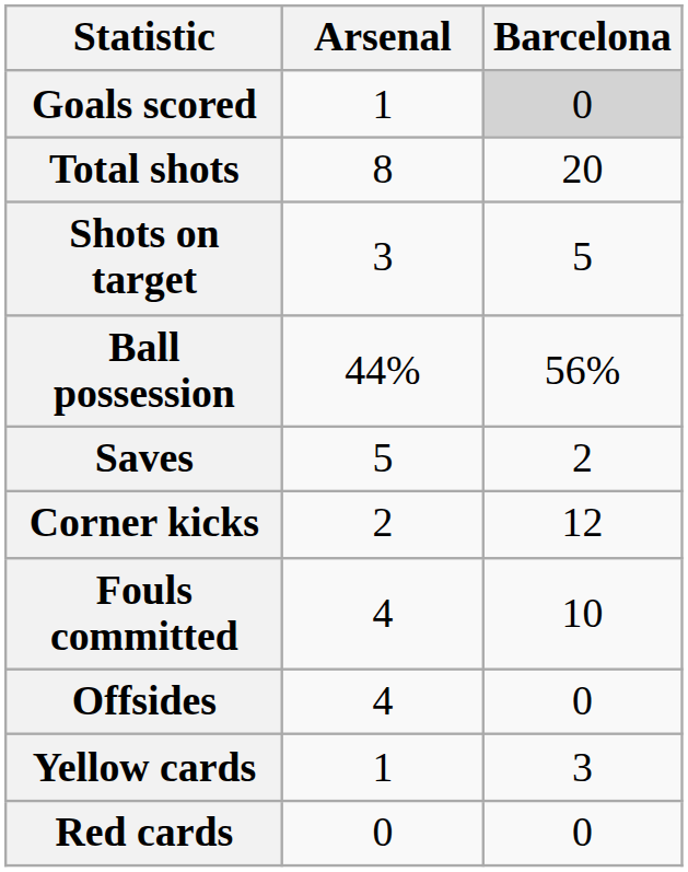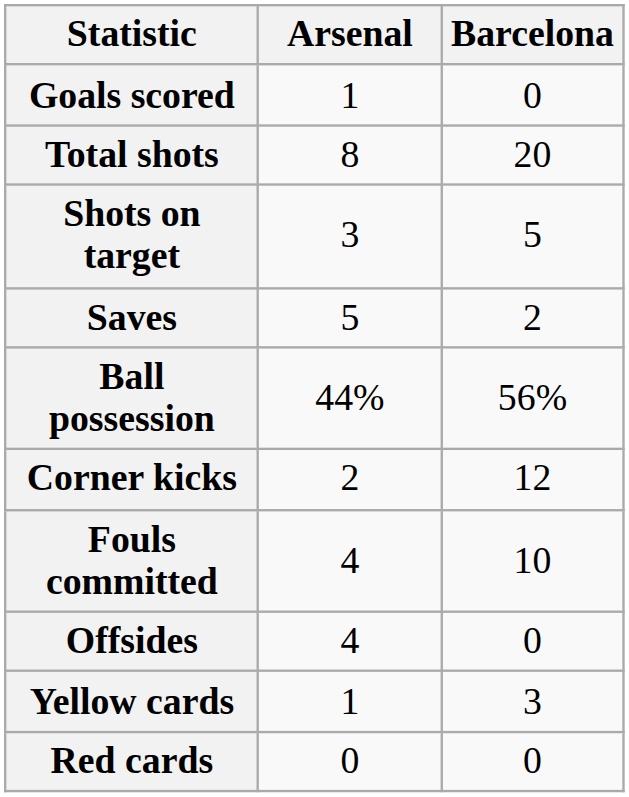 <table class="wikitable plainrowheaders" style="text-align:center">
 <tr>
 <th scope="col" style="width:100px">Statistic</th>
 <th scope="col" style="width:70px">Arsenal</th>
 <th scope="col" style="width:70px">Barcelona</th>
 </tr>
 <tr>
 <th scope=row>Goals scored</th>
 <td>1</td>
-<td style="background: lightgrey;">0</td>
+<td>0</td>
 </tr>
 <tr>
 <th scope=row>Total shots</th>
 <td>8</td>
 <td>20</td>
 </tr>
 <tr>
 <th scope=row>Shots on target</th>
 <td>3</td>
 <td>5</td>
 </tr>
 <tr>
+<th scope=row>Saves</th>
+<td>5</td>
+<td>2</td>
+</tr>
+<tr>
 <th scope=row>Ball possession</th>
 <td>44%</td>
 <td>56%</td>
-</tr>
-<tr>
-<th scope=row>Saves</th>
-<td>5</td>
-<td>2</td>
 </tr>
 <tr>
 <th scope=row>Corner kicks</th>
 <td>2</td>
 <td>12</td>
 </tr>
 <tr>
 <th scope=row>Fouls committed</th>
 <td>4</td>
 <td>10</td>
 </tr>
 <tr>
 <th scope=row>Offsides</th>
 <td>4</td>
 <td>0</td>
 </tr>
 <tr>
 <th scope=row>Yellow cards</th>
 <td>1</td>
 <td>3</td>
 </tr>
 <tr>
 <th scope=row>Red cards</th>
 <td>0</td>
 <td>0</td>
 </tr>
 </table>
